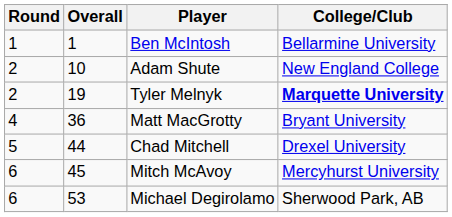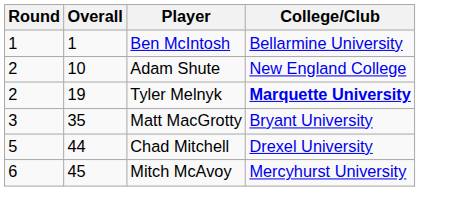 <table class="wikitable">
 <tr>
 <th>Round</th>
 <th>Overall</th>
 <th>Player</th>
 <th>College/Club</th>
 </tr>
 <tr>
 <td>1</td>
 <td>1</td>
 <td><a href='#'>Ben McIntosh</a></td>
 <td><a href='#'>Bellarmine University</a></td>
 </tr>
 <tr>
 <td>2</td>
 <td>10</td>
 <td>Adam Shute</td>
 <td><a href='#'>New England College</a></td>
 </tr>
 <tr>
 <td>2</td>
 <td>19</td>
 <td>Tyler Melnyk</td>
 <td><strong><a href='#'>Marquette University</a></strong></td>
 </tr>
 <tr>
-<td>4</td>
-<td>36</td>
+<td>3</td>
+<td>35</td>
 <td>Matt MacGrotty</td>
 <td><a href='#'>Bryant University</a></td>
 </tr>
 <tr>
 <td>5</td>
 <td>44</td>
 <td>Chad Mitchell</td>
 <td><a href='#'>Drexel University</a></td>
 </tr>
 <tr>
 <td>6</td>
 <td>45</td>
 <td>Mitch McAvoy</td>
 <td><a href='#'>Mercyhurst University</a></td>
 </tr>
-<tr>
-<td>6</td>
-<td>53</td>
-<td>Michael Degirolamo</td>
-<td>Sherwood Park, AB</td>
-</tr>
 </table>
